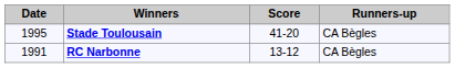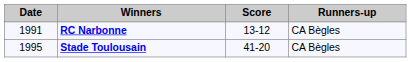 <table cellpadding="4" cellspacing="0" border="1" style="background:#f7f8ff; width:70%; font-size:100%; border:gray solid 1px; border-collapse:collapse;">
 <tr style="background:#ccc;">
 <td align=center><strong>Date</strong></td>
 <td align=center><strong>Winners</strong></td>
 <td align=center><strong>Score</strong></td>
 <td align=center><strong>Runners-up</strong></td>
 </tr>
 <tr>
+<td align=center>1991</td>
+<td><strong><a href='#'>RC Narbonne</a></strong></td>
+<td align=center>13-12</td>
+<td>CA Bègles</td>
+</tr>
+<tr>
 <td align=center>1995</td>
 <td><strong><a href='#'>Stade Toulousain</a></strong></td>
 <td align=center>41-20</td>
 <td>CA Bègles</td>
 </tr>
-<tr>
-<td align=center>1991</td>
-<td><strong><a href='#'>RC Narbonne</a></strong></td>
-<td align=center>13-12</td>
-<td>CA Bègles</td>
-</tr>
 </table>
